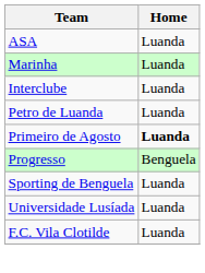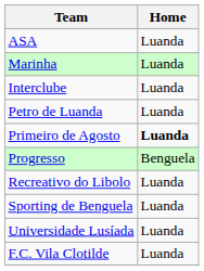 <table class="wikitable" style="font-size:90%;">
 <tr>
 <th>Team</th>
 <th>Home</th>
 </tr>
 <tr>
 <td><a href='#'>ASA</a></td>
 <td>Luanda</td>
 </tr>
 <tr style="background: #ccffcc;">
 <td><a href='#'>Marinha</a></td>
 <td>Luanda</td>
 </tr>
 <tr>
 <td><a href='#'>Interclube</a></td>
 <td>Luanda</td>
 </tr>
 <tr>
 <td><a href='#'>Petro de Luanda</a></td>
 <td>Luanda</td>
 </tr>
 <tr>
 <td><a href='#'>Primeiro de Agosto</a></td>
 <td><strong>Luanda</strong></td>
 </tr>
 <tr style="background: #ccffcc;">
 <td><a href='#'>Progresso</a></td>
 <td>Benguela</td>
 </tr>
 <tr>
+<td><a href='#'>Recreativo do Libolo</a></td>
+<td>Luanda </td>
+</tr>
+<tr>
 <td><a href='#'>Sporting de Benguela</a></td>
 <td>Luanda</td>
 </tr>
 <tr>
 <td><a href='#'>Universidade Lusíada</a></td>
 <td>Luanda</td>
 </tr>
 <tr>
 <td><a href='#'>F.C. Vila Clotilde</a></td>
 <td>Luanda</td>
 </tr>
 <tr>
 </tr>
 </table>
